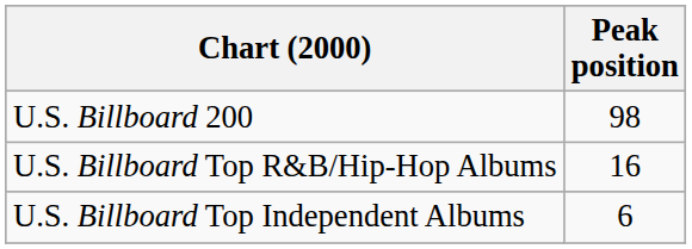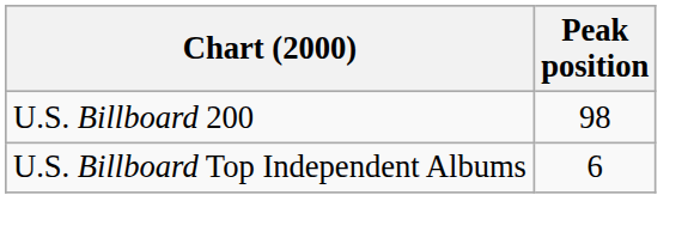 <table class="wikitable">
 <tr>
 <th align="left">Chart (2000)</th>
 <th align="center">Peak<br>position</th>
 </tr>
 <tr>
 <td align="left">U.S. <em>Billboard</em> 200</td>
 <td align="center">98</td>
 </tr>
 <tr>
-<td align="left">U.S. <em>Billboard</em> Top R&B/Hip-Hop Albums</td>
-<td align="center">16</td>
-</tr>
-<tr>
 <td align="left">U.S. <em>Billboard</em> Top Independent Albums</td>
 <td align="center">6</td>
 </tr>
 </table>
